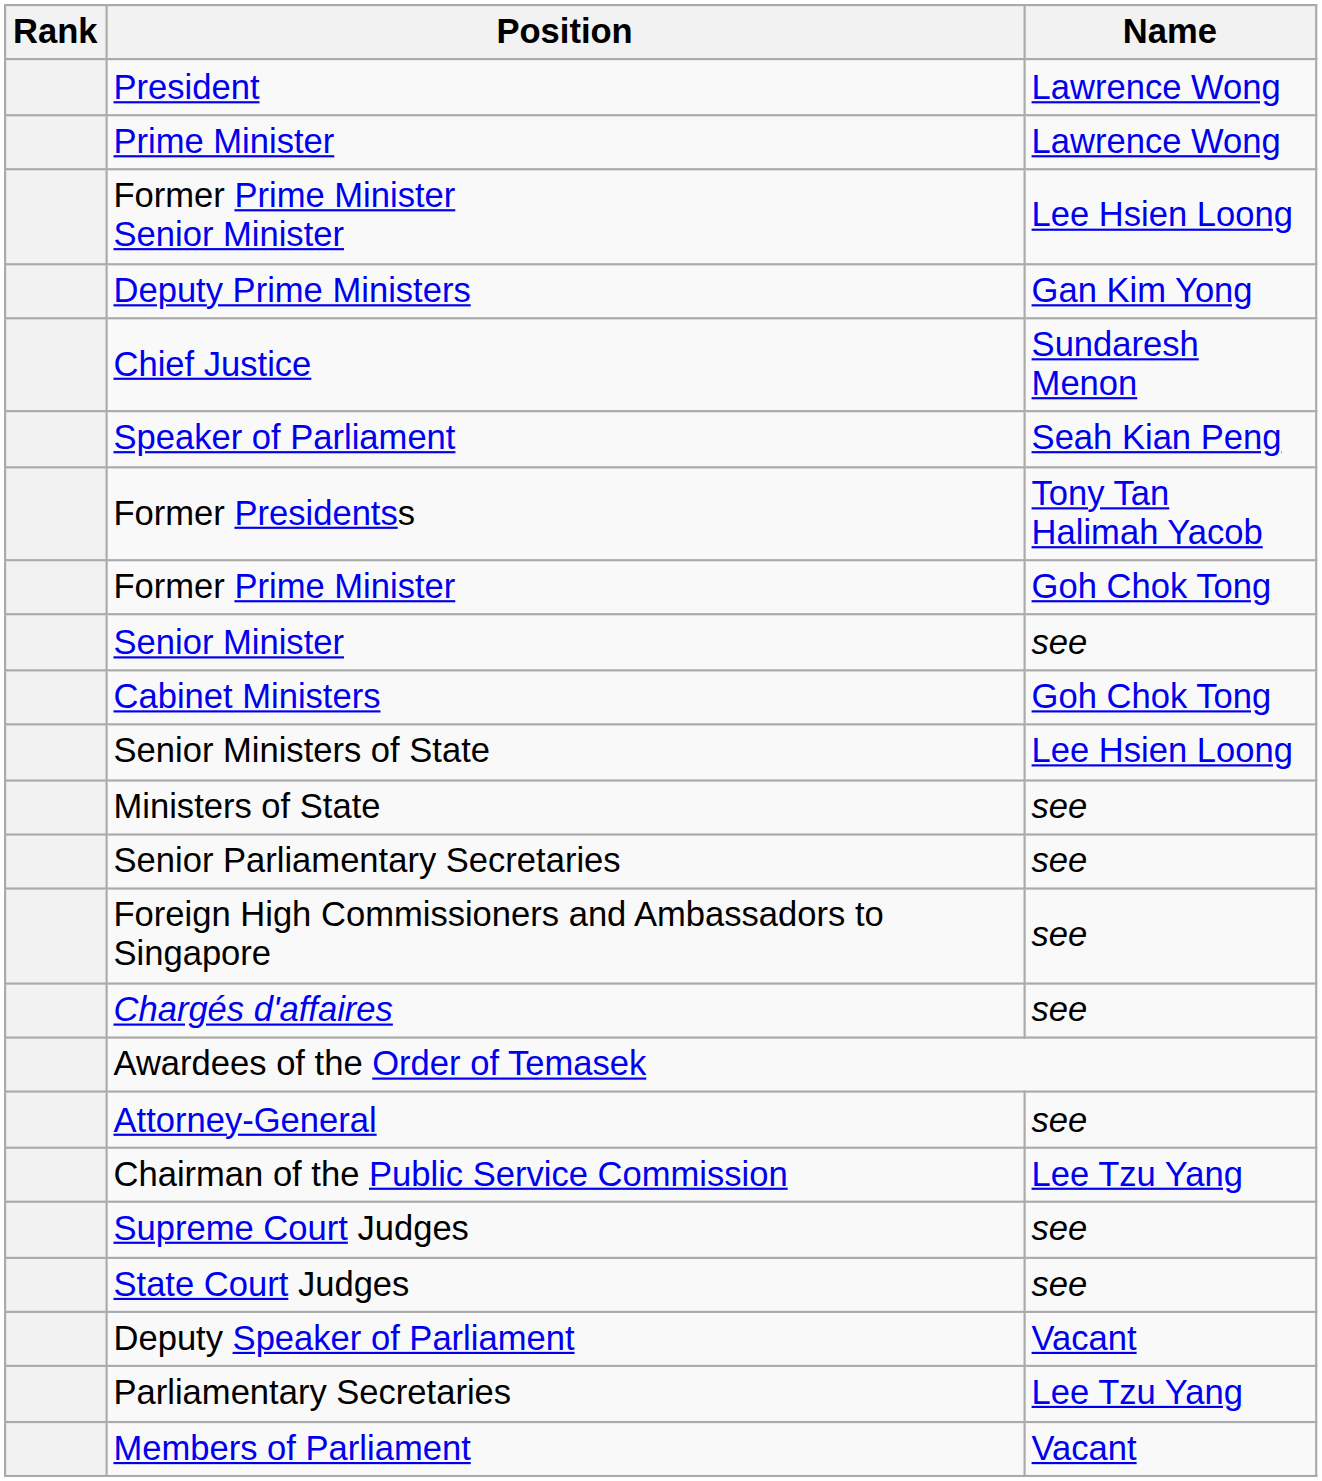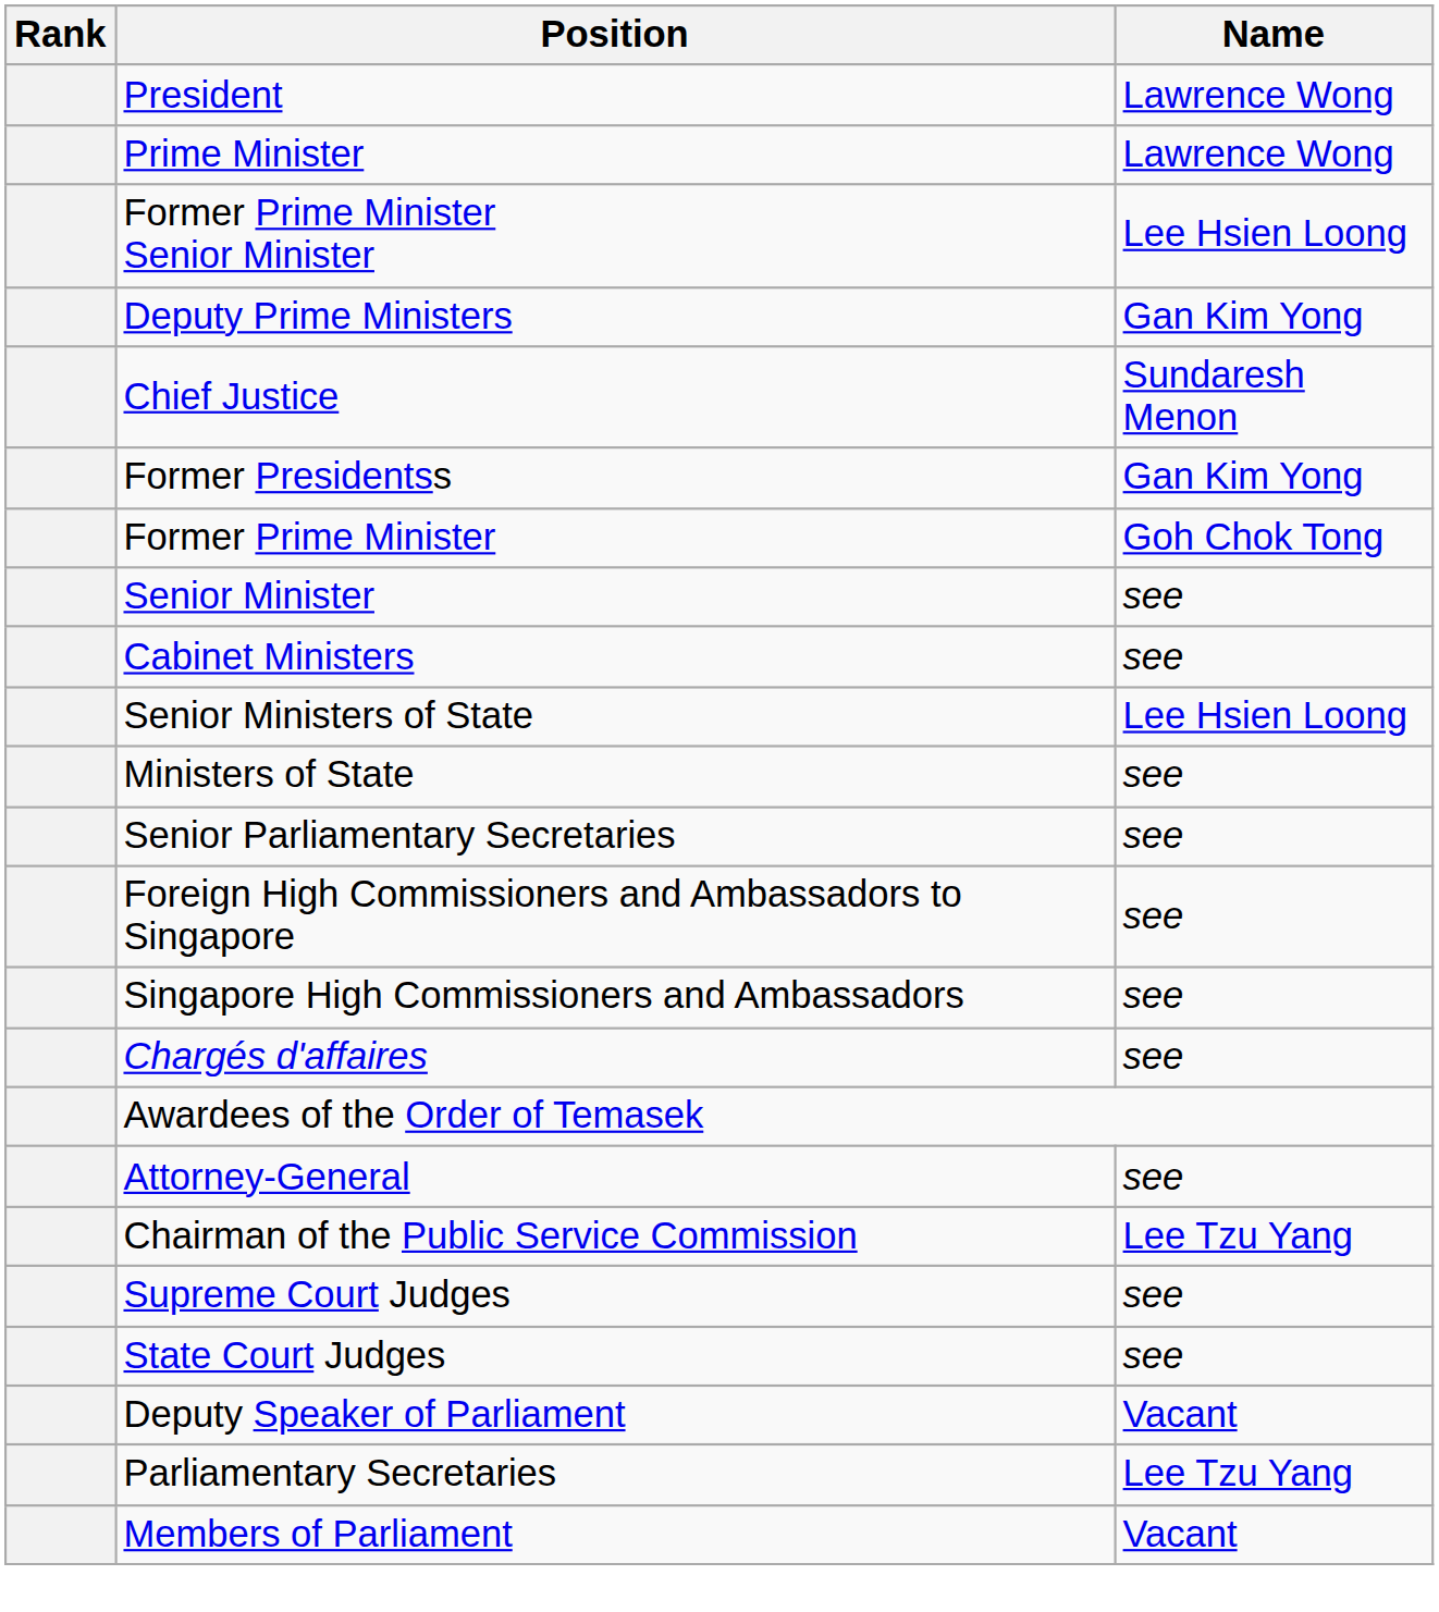 <table class="wikitable">
 <tr>
 <th>Rank</th>
 <th>Position</th>
 <th>Name</th>
 </tr>
 <tr>
 <th></th>
 <td><a href='#'>President</a></td>
 <td><a href='#'>Lawrence Wong</a></td>
 </tr>
 <tr>
 <th></th>
 <td><a href='#'>Prime Minister</a></td>
 <td><a href='#'>Lawrence Wong</a></td>
 </tr>
 <tr>
 <th></th>
 <td>Former <a href='#'>Prime Minister</a><br><a href='#'>Senior Minister</a></td>
 <td><a href='#'>Lee Hsien Loong</a></td>
 </tr>
 <tr>
 <th></th>
 <td><a href='#'>Deputy Prime Ministers</a></td>
 <td><a href='#'>Gan Kim Yong</a></td>
 </tr>
 <tr>
 <th></th>
 <td><a href='#'>Chief Justice</a></td>
 <td><a href='#'>Sundaresh Menon</a></td>
 </tr>
 <tr>
 <th></th>
-<td><a href='#'>Speaker of Parliament</a></td>
-<td><a href='#'>Seah Kian Peng</a></td>
-</tr>
-<tr>
-<th></th>
 <td>Former <a href='#'>Presidents</a>s</td>
-<td><a href='#'>Tony Tan</a><br><a href='#'>Halimah Yacob</a></td>
+<td><a href='#'>Gan Kim Yong</a></td>
 </tr>
 <tr>
 <th></th>
 <td>Former <a href='#'>Prime Minister</a></td>
 <td><a href='#'>Goh Chok Tong</a></td>
 </tr>
 <tr>
 <th></th>
 <td><a href='#'>Senior Minister</a></td>
 <td><em>see </em></td>
 </tr>
 <tr>
 <th></th>
 <td><a href='#'>Cabinet Ministers</a></td>
-<td><a href='#'>Goh Chok Tong</a></td>
+<td><em>see </em></td>
 </tr>
 <tr>
 <th></th>
 <td>Senior Ministers of State</td>
 <td><a href='#'>Lee Hsien Loong</a></td>
 </tr>
 <tr>
 <th></th>
 <td>Ministers of State</td>
 <td><em>see </em></td>
 </tr>
 <tr>
 <th></th>
 <td>Senior Parliamentary Secretaries</td>
 <td><em>see </em></td>
 </tr>
 <tr>
 <th></th>
 <td>Foreign High Commissioners and Ambassadors to Singapore</td>
+<td><em>see </em></td>
+</tr>
+<tr>
+<th></th>
+<td>Singapore High Commissioners and Ambassadors</td>
 <td><em>see </em></td>
 </tr>
 <tr>
 <th></th>
 <td><em><a href='#'>Chargés d'affaires</a></em></td>
 <td><em>see </em></td>
 </tr>
 <tr>
 <th></th>
 <td colspan="2">Awardees of the <a href='#'>Order of Temasek</a></td>
 </tr>
 <tr>
 <th></th>
 <td><a href='#'>Attorney-General</a></td>
 <td><em>see </em></td>
 </tr>
 <tr>
 <th></th>
 <td>Chairman of the <a href='#'>Public Service Commission</a></td>
 <td><a href='#'>Lee Tzu Yang</a></td>
 </tr>
 <tr>
 <th></th>
 <td><a href='#'>Supreme Court</a> Judges</td>
 <td><em>see </em></td>
 </tr>
 <tr>
 <th></th>
 <td><a href='#'>State Court</a> Judges</td>
 <td><em>see </em></td>
 </tr>
 <tr>
 <th></th>
 <td>Deputy <a href='#'>Speaker of Parliament</a></td>
 <td><a href='#'>Vacant</a></td>
 </tr>
 <tr>
 <th></th>
 <td>Parliamentary Secretaries</td>
 <td><a href='#'>Lee Tzu Yang</a></td>
 </tr>
 <tr>
 <th></th>
 <td><a href='#'>Members of Parliament</a></td>
 <td><a href='#'>Vacant</a></td>
 </tr>
 <tr>
 </tr>
 </table>
